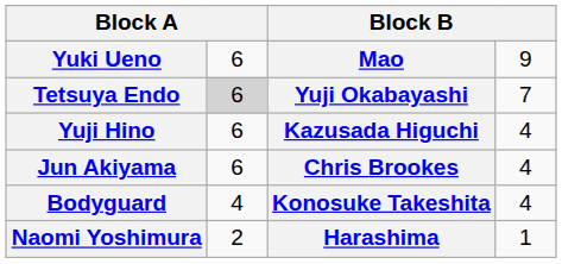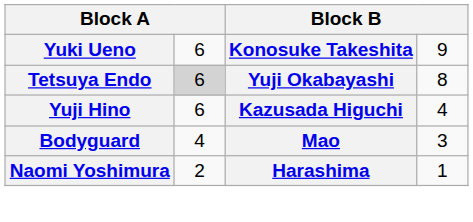 <table class="wikitable" style="margin: 1em auto 1em auto;text-align:center">
 <tr>
 <th colspan="2">Block A</th>
 <th colspan="2">Block B</th>
 </tr>
 <tr>
 <th><a href='#'>Yuki Ueno</a></th>
 <td style="width:35px">6</td>
-<th><a href='#'>Mao</a></th>
+<th><a href='#'>Konosuke Takeshita</a></th>
 <td style="width:35px">9</td>
 </tr>
 <tr>
 <th><a href='#'>Tetsuya Endo</a></th>
 <td style="background: lightgrey;">6</td>
 <th><a href='#'>Yuji Okabayashi</a></th>
-<td>7</td>
+<td>8</td>
 </tr>
 <tr>
 <th><a href='#'>Yuji Hino</a></th>
 <td>6</td>
 <th><a href='#'>Kazusada Higuchi</a></th>
 <td>4</td>
 </tr>
 <tr>
-<th><a href='#'>Jun Akiyama</a></th>
-<td>6</td>
-<th><a href='#'>Chris Brookes</a></th>
-<td>4</td>
-</tr>
-<tr>
 <th><a href='#'>Bodyguard</a></th>
 <td>4</td>
-<th><a href='#'>Konosuke Takeshita</a></th>
-<td>4</td>
+<th><a href='#'>Mao</a></th>
+<td>3</td>
 </tr>
 <tr>
 <th><a href='#'>Naomi Yoshimura</a></th>
 <td>2</td>
 <th><a href='#'>Harashima</a></th>
 <td>1</td>
 </tr>
 </table>
